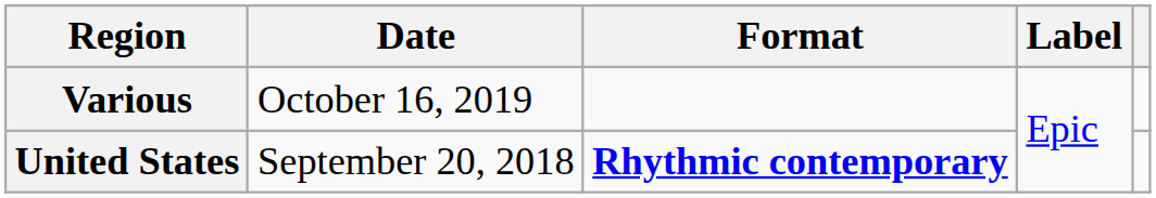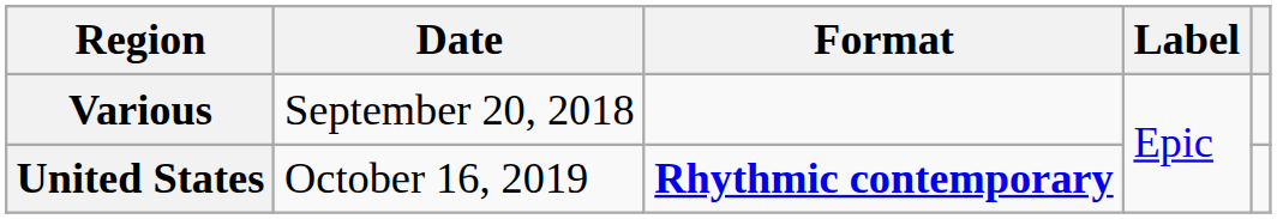 <table class="wikitable sortable plainrowheaders">
 <tr>
 <th scope="col">Region</th>
 <th scope="col">Date</th>
 <th scope="col">Format</th>
 <th scope="col">Label</th>
 <th scope="col"></th>
 </tr>
 <tr>
 <th scope="row">Various</th>
-<td>October 16, 2019</td>
+<td>September 20, 2018</td>
 <td></td>
 <td rowspan="2"><a href='#'>Epic</a></td>
 <td></td>
 </tr>
 <tr>
 <th scope="row">United States</th>
-<td>September 20, 2018</td>
+<td>October 16, 2019</td>
 <td><strong><a href='#'>Rhythmic contemporary</a></strong></td>
 <td></td>
 </tr>
 </table>
